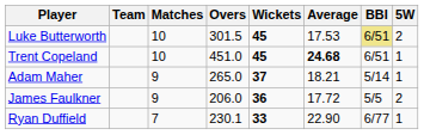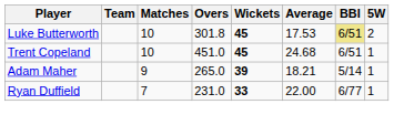 <table class="wikitable">
 <tr>
 <th>Player</th>
 <th>Team</th>
 <th>Matches</th>
 <th>Overs</th>
 <th>Wickets</th>
 <th>Average</th>
 <th>BBI</th>
 <th>5W</th>
 </tr>
 <tr>
 <td><a href='#'>Luke Butterworth</a></td>
 <td></td>
 <td>10</td>
-<td>301.5</td>
+<td>301.8</td>
 <td><strong>45</strong></td>
 <td>17.53</td>
 <td style="background: khaki;">6/51</td>
 <td>2</td>
 </tr>
 <tr>
 <td><a href='#'>Trent Copeland</a></td>
 <td></td>
 <td>10</td>
 <td>451.0</td>
 <td><strong>45</strong></td>
-<td><strong>24.68</strong></td>
+<td>24.68</td>
 <td>6/51</td>
 <td>1</td>
 </tr>
 <tr>
 <td><a href='#'>Adam Maher</a></td>
 <td></td>
 <td>9</td>
 <td>265.0</td>
-<td><strong>37</strong></td>
+<td><strong>39</strong></td>
 <td>18.21</td>
 <td>5/14</td>
 <td>1</td>
 </tr>
 <tr>
-<td><a href='#'>James Faulkner</a></td>
-<td></td>
-<td>9</td>
-<td>206.0</td>
-<td><strong>36</strong></td>
-<td>17.72</td>
-<td>5/5</td>
-<td>2</td>
-</tr>
-<tr>
 <td><a href='#'>Ryan Duffield</a></td>
 <td></td>
 <td>7</td>
-<td>230.1</td>
+<td>231.0</td>
 <td><strong>33</strong></td>
-<td>22.90</td>
+<td>22.00</td>
 <td>6/77</td>
 <td>1</td>
 </tr>
 </table>
